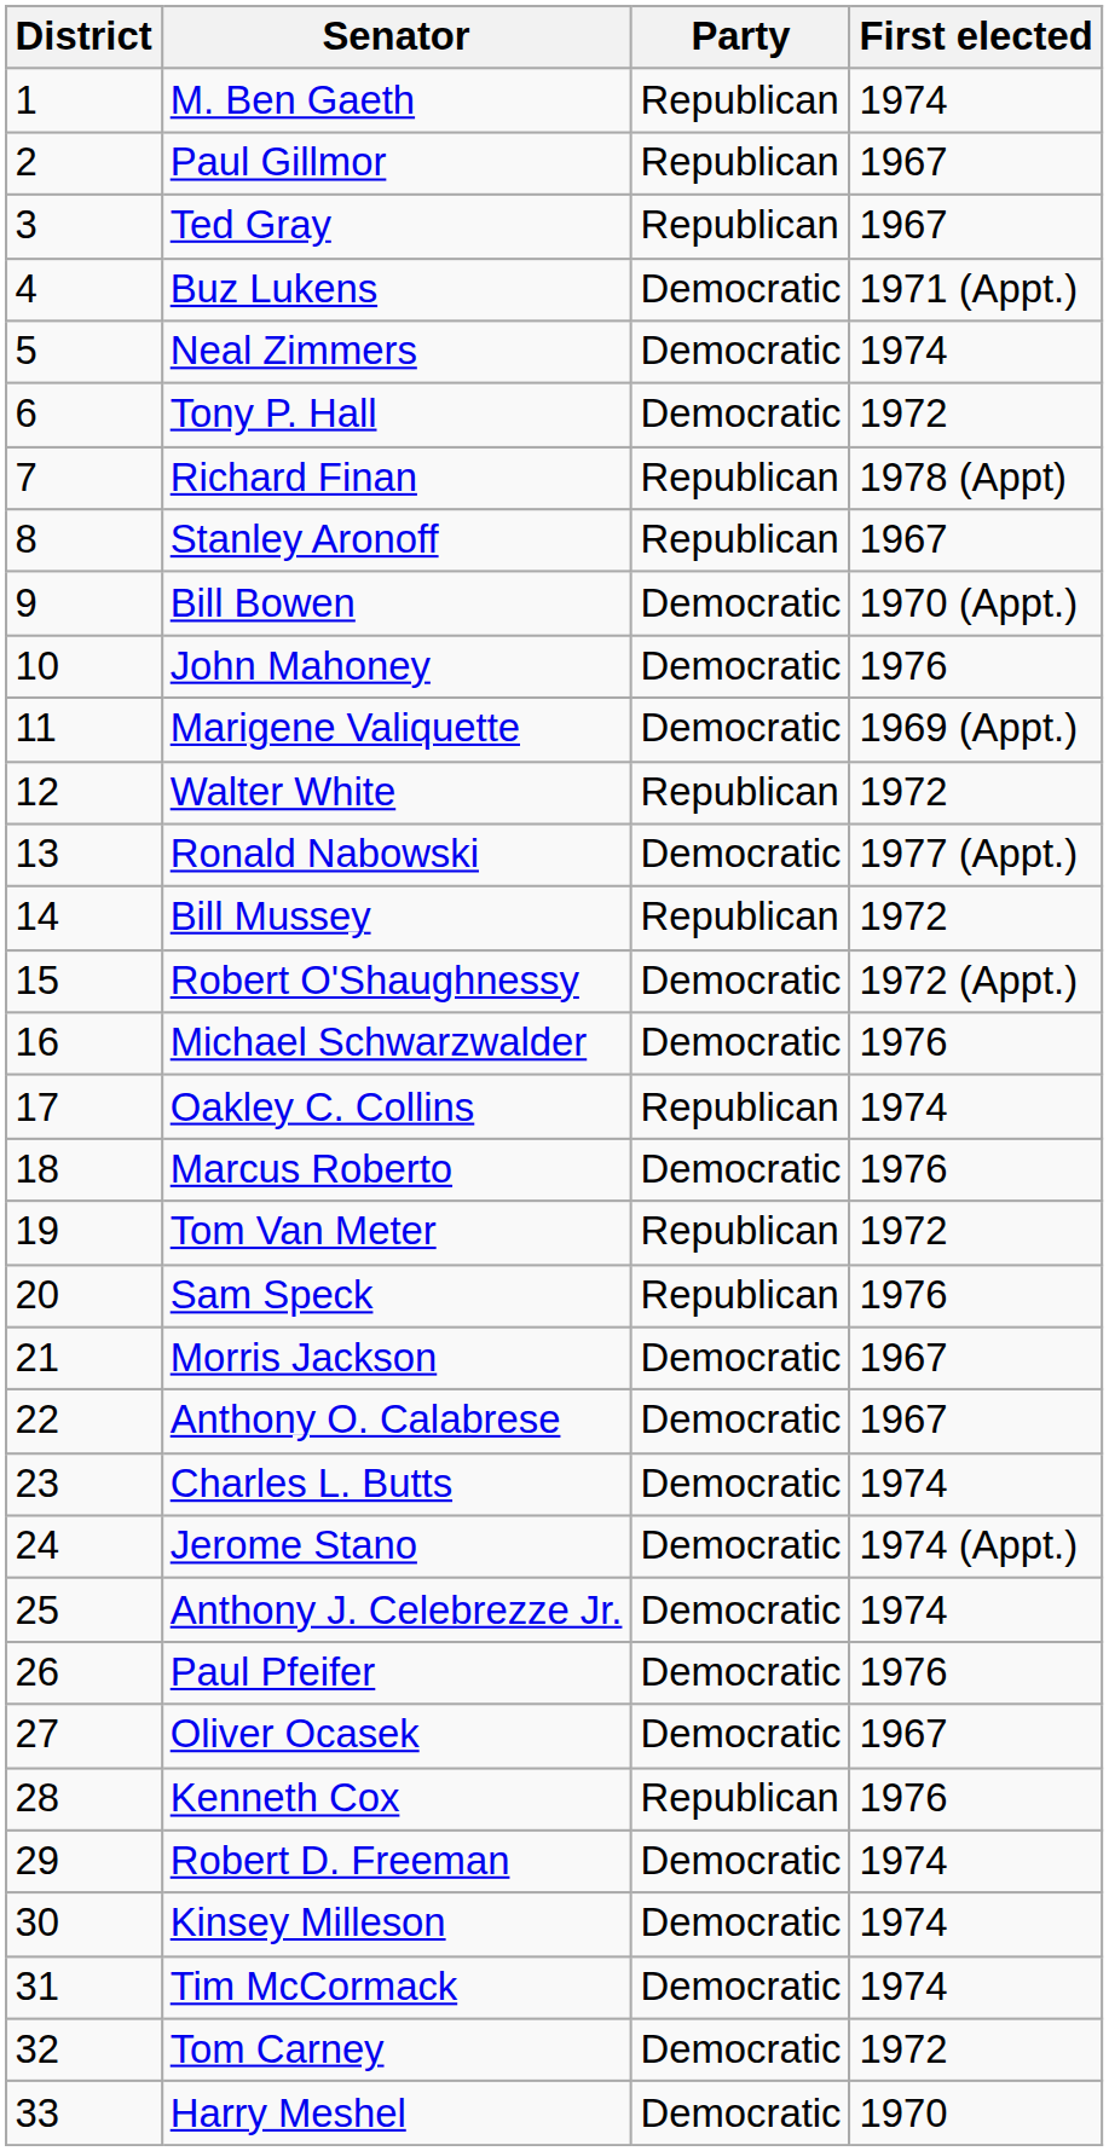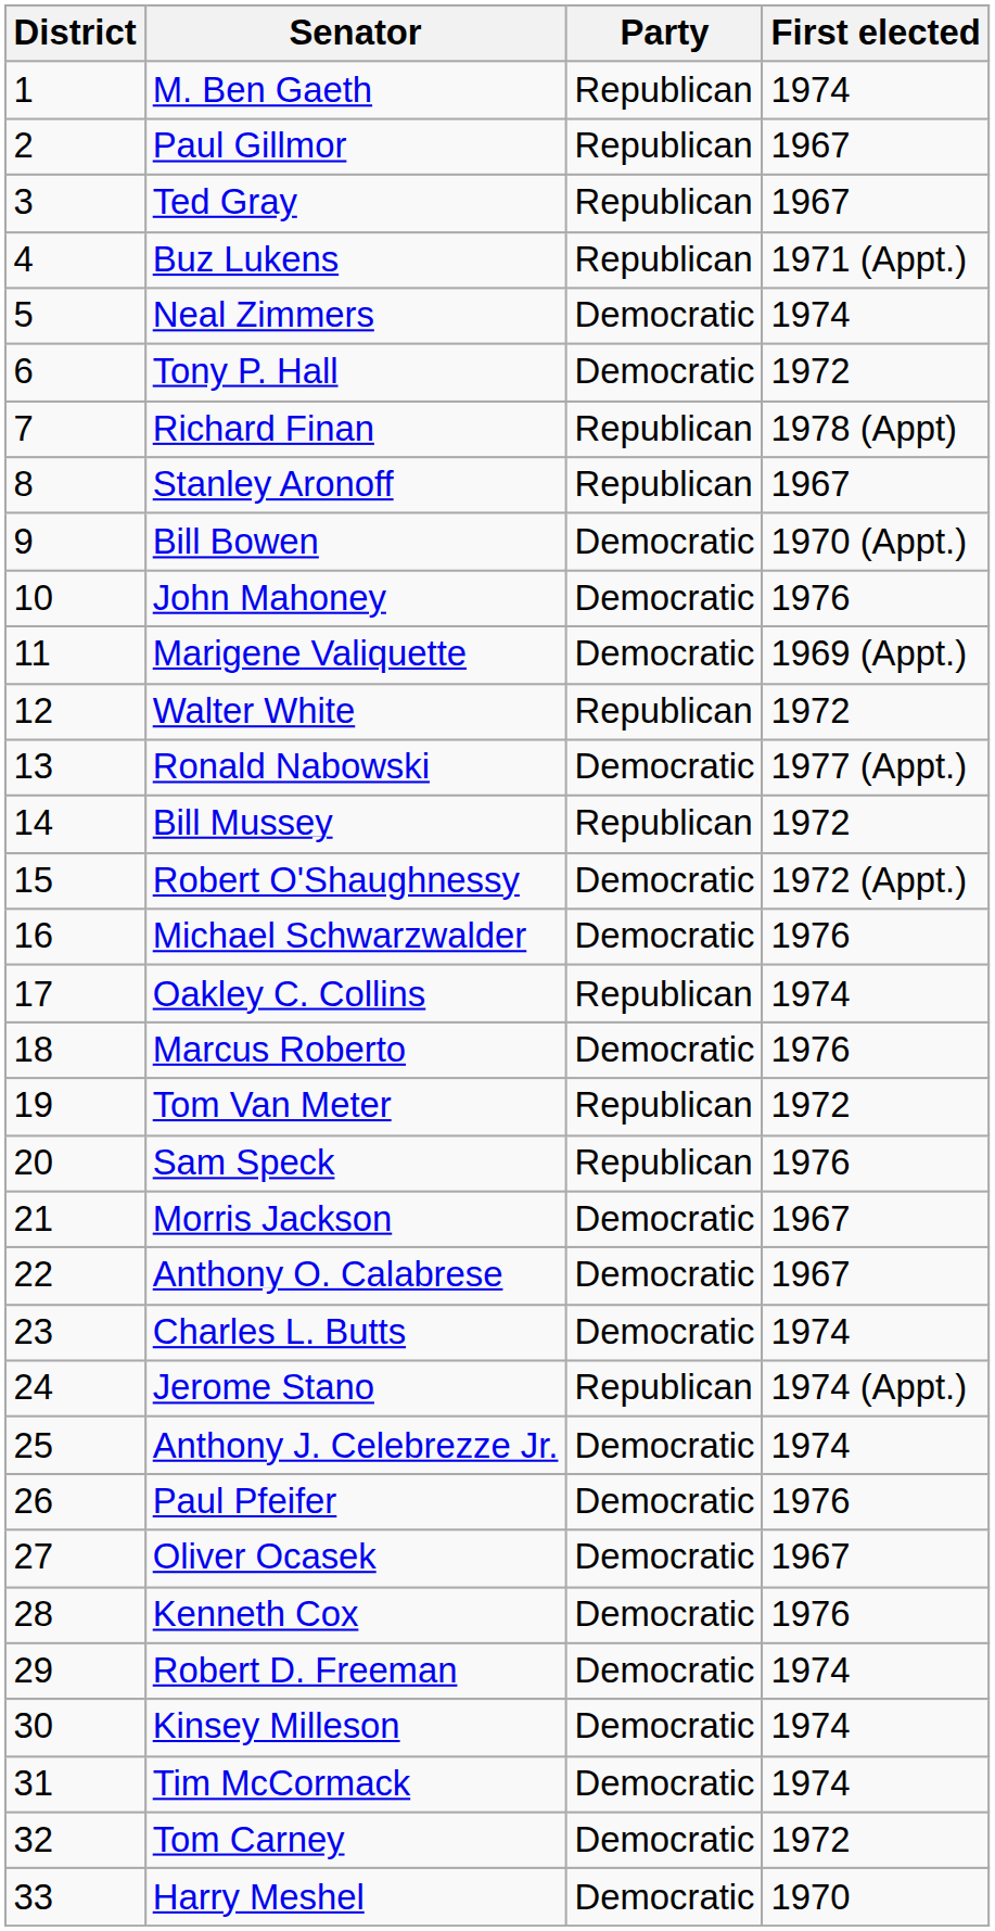 <table class="wikitable sortable">
 <tr>
 <th>District</th>
 <th>Senator</th>
 <th>Party</th>
 <th>First elected</th>
 </tr>
 <tr>
 <td>1</td>
 <td><a href='#'>M. Ben Gaeth</a></td>
 <td>Republican</td>
 <td>1974</td>
 </tr>
 <tr>
 <td>2</td>
 <td><a href='#'>Paul Gillmor</a></td>
 <td>Republican</td>
 <td>1967</td>
 </tr>
 <tr>
 <td>3</td>
 <td><a href='#'>Ted Gray</a></td>
 <td>Republican</td>
 <td>1967</td>
 </tr>
 <tr>
 <td>4</td>
 <td><a href='#'>Buz Lukens</a></td>
-<td>Democratic</td>
+<td>Republican</td>
 <td>1971 (Appt.)</td>
 </tr>
 <tr>
 <td>5</td>
 <td><a href='#'>Neal Zimmers</a></td>
 <td>Democratic</td>
 <td>1974</td>
 </tr>
 <tr>
 <td>6</td>
 <td><a href='#'>Tony P. Hall</a></td>
 <td>Democratic</td>
 <td>1972</td>
 </tr>
 <tr>
 <td>7</td>
 <td><a href='#'>Richard Finan</a></td>
 <td>Republican</td>
 <td>1978 (Appt)</td>
 </tr>
 <tr>
 <td>8</td>
 <td><a href='#'>Stanley Aronoff</a></td>
 <td>Republican</td>
 <td>1967</td>
 </tr>
 <tr>
 <td>9</td>
 <td><a href='#'>Bill Bowen</a></td>
 <td>Democratic</td>
 <td>1970 (Appt.)</td>
 </tr>
 <tr>
 <td>10</td>
 <td><a href='#'>John Mahoney</a></td>
 <td>Democratic</td>
 <td>1976</td>
 </tr>
 <tr>
 <td>11</td>
 <td><a href='#'>Marigene Valiquette</a></td>
 <td>Democratic</td>
 <td>1969 (Appt.)</td>
 </tr>
 <tr>
 <td>12</td>
 <td><a href='#'>Walter White</a></td>
 <td>Republican</td>
 <td>1972</td>
 </tr>
 <tr>
 <td>13</td>
 <td><a href='#'>Ronald Nabowski</a></td>
 <td>Democratic</td>
 <td>1977 (Appt.)</td>
 </tr>
 <tr>
 <td>14</td>
 <td><a href='#'>Bill Mussey</a></td>
 <td>Republican</td>
 <td>1972</td>
 </tr>
 <tr>
 <td>15</td>
 <td><a href='#'>Robert O'Shaughnessy</a></td>
 <td>Democratic</td>
 <td>1972 (Appt.)</td>
 </tr>
 <tr>
 <td>16</td>
 <td><a href='#'>Michael Schwarzwalder</a></td>
 <td>Democratic</td>
 <td>1976</td>
 </tr>
 <tr>
 <td>17</td>
 <td><a href='#'>Oakley C. Collins</a></td>
 <td>Republican</td>
 <td>1974</td>
 </tr>
 <tr>
 <td>18</td>
 <td><a href='#'>Marcus Roberto</a></td>
 <td>Democratic</td>
 <td>1976</td>
 </tr>
 <tr>
 <td>19</td>
 <td><a href='#'>Tom Van Meter</a></td>
 <td>Republican</td>
 <td>1972</td>
 </tr>
 <tr>
 <td>20</td>
 <td><a href='#'>Sam Speck</a></td>
 <td>Republican</td>
 <td>1976</td>
 </tr>
 <tr>
 <td>21</td>
 <td><a href='#'>Morris Jackson</a></td>
 <td>Democratic</td>
 <td>1967</td>
 </tr>
 <tr>
 <td>22</td>
 <td><a href='#'>Anthony O. Calabrese</a></td>
 <td>Democratic</td>
 <td>1967</td>
 </tr>
 <tr>
 <td>23</td>
 <td><a href='#'>Charles L. Butts</a></td>
 <td>Democratic</td>
 <td>1974</td>
 </tr>
 <tr>
 <td>24</td>
 <td><a href='#'>Jerome Stano</a></td>
-<td>Democratic</td>
+<td>Republican</td>
 <td>1974 (Appt.)</td>
 </tr>
 <tr>
 <td>25</td>
 <td><a href='#'>Anthony J. Celebrezze Jr.</a></td>
 <td>Democratic</td>
 <td>1974</td>
 </tr>
 <tr>
 <td>26</td>
 <td><a href='#'>Paul Pfeifer</a></td>
 <td>Democratic</td>
 <td>1976</td>
 </tr>
 <tr>
 <td>27</td>
 <td><a href='#'>Oliver Ocasek</a></td>
 <td>Democratic</td>
 <td>1967</td>
 </tr>
 <tr>
 <td>28</td>
 <td><a href='#'>Kenneth Cox</a></td>
-<td>Republican</td>
+<td>Democratic</td>
 <td>1976</td>
 </tr>
 <tr>
 <td>29</td>
 <td><a href='#'>Robert D. Freeman</a></td>
 <td>Democratic</td>
 <td>1974</td>
 </tr>
 <tr>
 <td>30</td>
 <td><a href='#'>Kinsey Milleson</a></td>
 <td>Democratic</td>
 <td>1974</td>
 </tr>
 <tr>
 <td>31</td>
 <td><a href='#'>Tim McCormack</a></td>
 <td>Democratic</td>
 <td>1974</td>
 </tr>
 <tr>
 <td>32</td>
 <td><a href='#'>Tom Carney</a></td>
 <td>Democratic</td>
 <td>1972</td>
 </tr>
 <tr>
 <td>33</td>
 <td><a href='#'>Harry Meshel</a></td>
 <td>Democratic</td>
 <td>1970</td>
 </tr>
 </table>
